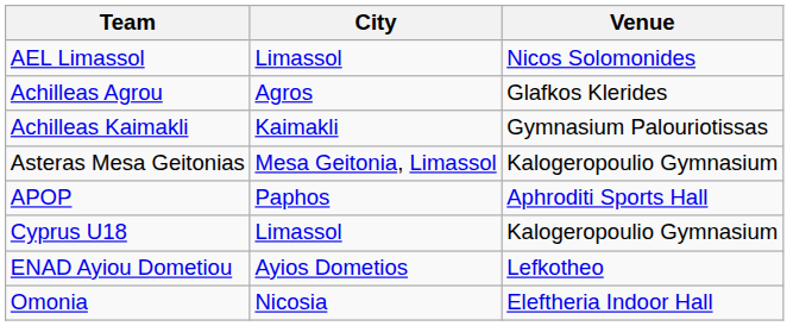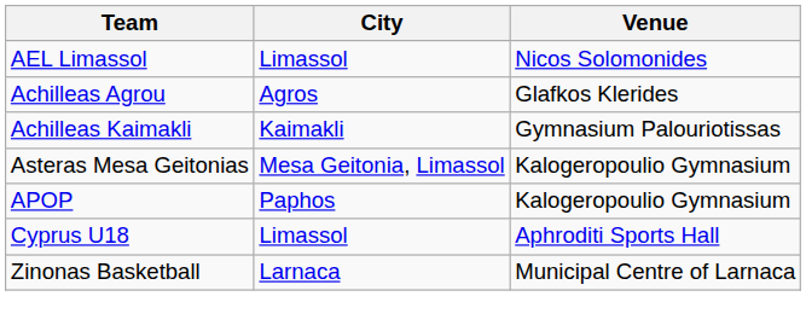 <table class="wikitable sortable">
 <tr>
 <th>Team</th>
 <th>City</th>
 <th>Venue</th>
 </tr>
 <tr>
 <td><a href='#'>AEL Limassol</a></td>
 <td><a href='#'>Limassol</a></td>
 <td><a href='#'>Nicos Solomonides</a></td>
 </tr>
 <tr>
 <td><a href='#'>Achilleas Agrou</a></td>
 <td><a href='#'>Agros</a></td>
 <td>Glafkos Klerides</td>
 </tr>
 <tr>
 <td><a href='#'>Achilleas Kaimakli</a></td>
 <td><a href='#'>Kaimakli</a></td>
 <td>Gymnasium Palouriotissas</td>
 </tr>
 <tr>
 <td>Asteras Mesa Geitonias</td>
 <td><a href='#'>Mesa Geitonia</a>, <a href='#'>Limassol</a></td>
 <td>Kalogeropoulio Gymnasium</td>
 </tr>
 <tr>
 <td><a href='#'>APOP</a></td>
 <td><a href='#'>Paphos</a></td>
-<td><a href='#'>Aphroditi Sports Hall</a></td>
+<td>Kalogeropoulio Gymnasium</td>
 </tr>
 <tr>
 <td><a href='#'>Cyprus U18</a></td>
 <td><a href='#'>Limassol</a></td>
-<td>Kalogeropoulio Gymnasium</td>
+<td><a href='#'>Aphroditi Sports Hall</a></td>
 </tr>
 <tr>
-<td><a href='#'>ENAD Ayiou Dometiou</a></td>
-<td><a href='#'>Ayios Dometios</a></td>
-<td><a href='#'>Lefkotheo</a></td>
-</tr>
-<tr>
-<td><a href='#'>Omonia</a></td>
-<td><a href='#'>Nicosia</a></td>
-<td><a href='#'>Eleftheria Indoor Hall</a></td>
+<td>Zinonas Basketball</td>
+<td><a href='#'>Larnaca</a></td>
+<td>Municipal Centre of Larnaca</td>
 </tr>
 </table>
